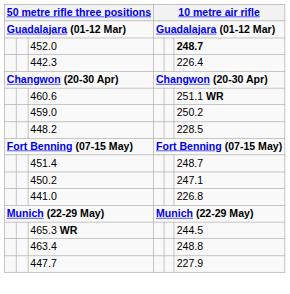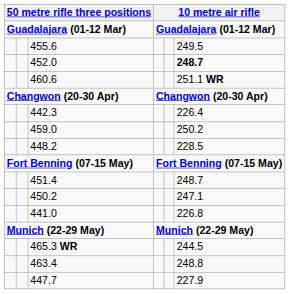 <table class="wikitable">
 <tr>
 <th colspan="3"><a href='#'>50 metre rifle three positions</a></th>
 <th colspan="3"><a href='#'>10 metre air rifle</a></th>
 </tr>
 <tr>
 <td colspan="3"><strong><a href='#'>Guadalajara</a>  (01-12 Mar)</strong></td>
 <td colspan="3"><strong><a href='#'>Guadalajara</a>  (01-12 Mar)</strong></td>
 </tr>
 <tr>
 <td></td>
 <td></td>
+<td>455.6</td>
+<td></td>
+<td></td>
+<td>249.5</td>
+</tr>
+<tr>
+<td></td>
+<td></td>
 <td>452.0</td>
 <td></td>
 <td></td>
 <td><strong>248.7</strong></td>
 </tr>
 <tr>
 <td></td>
 <td></td>
-<td>442.3</td>
+<td>460.6</td>
 <td></td>
 <td></td>
-<td>226.4</td>
+<td>251.1 <strong>WR</strong></td>
 </tr>
 <tr>
 <td colspan="3"><strong><a href='#'>Changwon</a></strong> <strong> (20-30 Apr)</strong></td>
 <td colspan="3"><strong><a href='#'>Changwon</a></strong> <strong> (20-30 Apr)</strong></td>
 </tr>
 <tr>
 <td></td>
 <td></td>
-<td>460.6</td>
+<td>442.3</td>
 <td></td>
 <td></td>
-<td>251.1 <strong>WR</strong></td>
+<td>226.4</td>
 </tr>
 <tr>
 <td></td>
 <td></td>
 <td>459.0</td>
 <td></td>
 <td></td>
 <td>250.2</td>
 </tr>
 <tr>
 <td></td>
 <td></td>
 <td>448.2</td>
 <td></td>
 <td></td>
 <td>228.5</td>
 </tr>
 <tr>
 <td colspan="3"><strong><a href='#'>Fort Benning</a>   (07-15 May)</strong></td>
 <td colspan="3"><strong><a href='#'>Fort Benning</a>   (07-15 May)</strong></td>
 </tr>
 <tr>
 <td></td>
 <td></td>
 <td>451.4</td>
 <td></td>
 <td></td>
 <td>248.7</td>
 </tr>
 <tr>
 <td></td>
 <td></td>
 <td>450.2</td>
 <td></td>
 <td></td>
 <td>247.1</td>
 </tr>
 <tr>
 <td></td>
 <td></td>
 <td>441.0</td>
 <td></td>
 <td></td>
 <td>226.8</td>
 </tr>
 <tr>
 <td colspan="3"><strong><a href='#'>Munich</a>   (22-29 May)</strong></td>
 <td colspan="3"><strong><a href='#'>Munich</a>   (22-29 May)</strong></td>
 </tr>
 <tr>
 <td></td>
 <td></td>
 <td>465.3 <strong>WR</strong></td>
 <td></td>
 <td></td>
 <td>244.5</td>
 </tr>
 <tr>
 <td></td>
 <td></td>
 <td>463.4</td>
 <td></td>
 <td></td>
 <td>248.8</td>
 </tr>
 <tr>
 <td></td>
 <td></td>
 <td>447.7</td>
 <td></td>
 <td></td>
 <td>227.9</td>
 </tr>
 </table>
